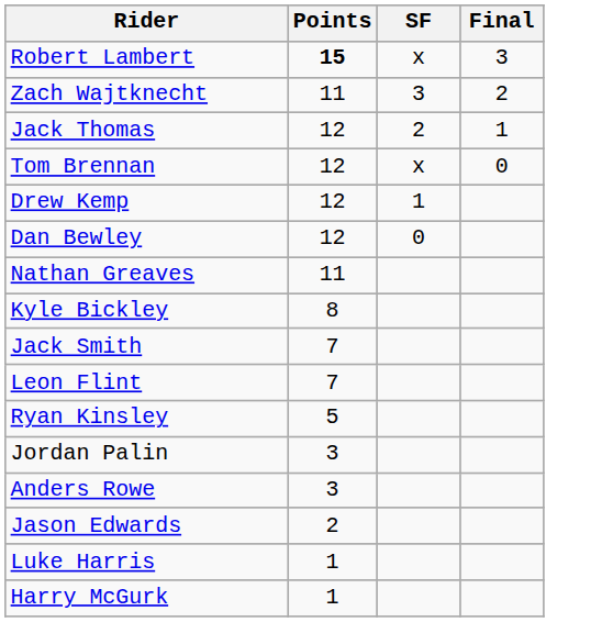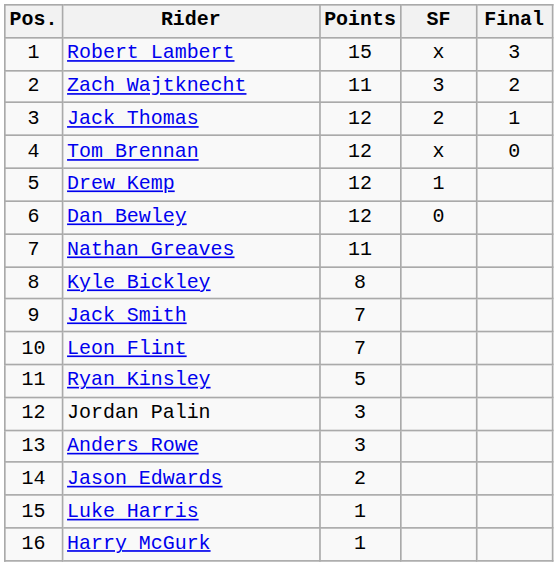 <table class=wikitable style="font-size:93%;">
 <tr>
+<th width=25px>Pos.</th>
 <th width=150px>Rider</th>
 <th width=40px>Points</th>
 <th width=40px>SF</th>
 <th width=40px>Final</th>
 </tr>
 <tr align=center>
+<td>1</td>
 <td align=left><a href='#'>Robert Lambert</a></td>
-<td><strong>15</strong></td>
+<td>15</td>
 <td>x</td>
 <td>3</td>
 </tr>
 <tr align=center>
+<td>2</td>
 <td align=left><a href='#'>Zach Wajtknecht</a></td>
 <td>11</td>
 <td>3</td>
 <td>2</td>
 </tr>
 <tr align=center>
+<td>3</td>
 <td align=left><a href='#'>Jack Thomas</a></td>
 <td>12</td>
 <td>2</td>
 <td>1</td>
 </tr>
 <tr align=center>
+<td>4</td>
 <td align=left><a href='#'>Tom Brennan</a></td>
 <td>12</td>
 <td>x</td>
 <td>0</td>
 </tr>
 <tr align=center>
+<td>5</td>
 <td align=left><a href='#'>Drew Kemp</a></td>
 <td>12</td>
 <td>1</td>
 <td></td>
 </tr>
 <tr align=center>
+<td>6</td>
 <td align=left><a href='#'>Dan Bewley</a></td>
 <td>12</td>
 <td>0</td>
 <td></td>
 </tr>
 <tr align=center>
+<td>7</td>
 <td align=left><a href='#'>Nathan Greaves</a></td>
 <td>11</td>
 <td></td>
 <td></td>
 </tr>
 <tr align=center>
+<td>8</td>
 <td align=left><a href='#'>Kyle Bickley</a></td>
 <td>8</td>
 <td></td>
 <td></td>
 </tr>
 <tr align=center>
+<td>9</td>
 <td align=left><a href='#'>Jack Smith</a></td>
 <td>7</td>
 <td></td>
 <td></td>
 </tr>
 <tr align=center>
+<td>10</td>
 <td align=left><a href='#'>Leon Flint</a></td>
 <td>7</td>
 <td></td>
 <td></td>
 </tr>
 <tr align=center>
+<td>11</td>
 <td align=left><a href='#'>Ryan Kinsley</a></td>
 <td>5</td>
 <td></td>
 <td></td>
 </tr>
 <tr align=center>
+<td>12</td>
 <td align=left>Jordan Palin</td>
 <td>3</td>
 <td></td>
 <td></td>
 </tr>
 <tr align=center>
+<td>13</td>
 <td align=left><a href='#'>Anders Rowe</a></td>
 <td>3</td>
 <td></td>
 <td></td>
 </tr>
 <tr align=center>
+<td>14</td>
 <td align=left><a href='#'>Jason Edwards</a></td>
 <td>2</td>
 <td></td>
 <td></td>
 </tr>
 <tr align=center>
+<td>15</td>
 <td align=left><a href='#'>Luke Harris</a></td>
 <td>1</td>
 <td></td>
 <td></td>
 </tr>
 <tr align=center>
+<td>16</td>
 <td align=left><a href='#'>Harry McGurk</a></td>
 <td>1</td>
 <td></td>
 <td></td>
 </tr>
 </table>
